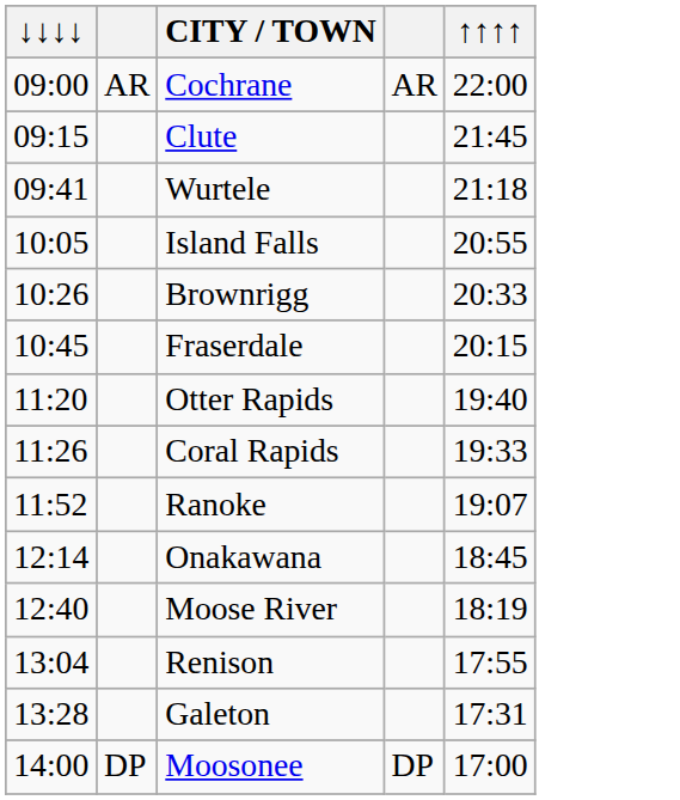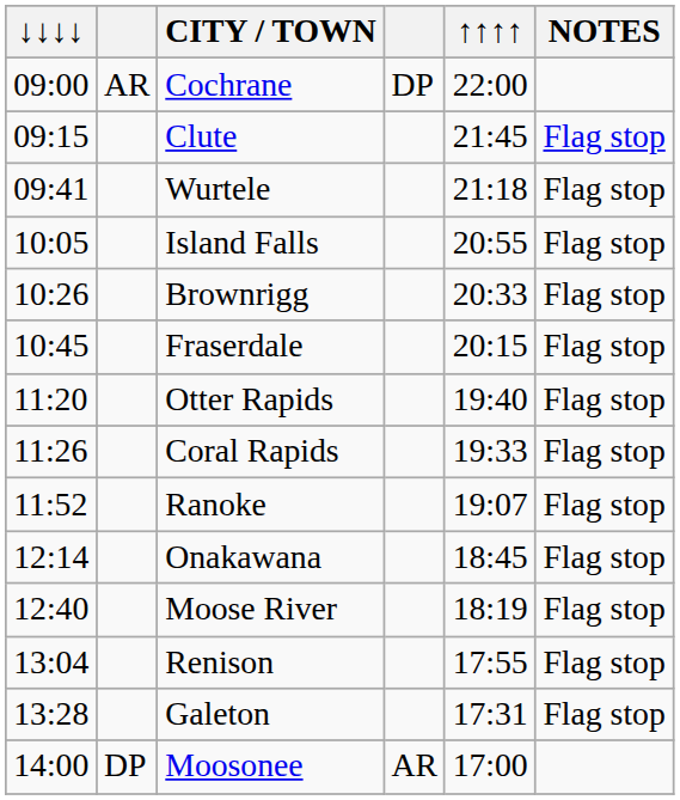 <table class="wikitable">
 <tr>
 <th>↓↓↓↓</th>
 <th></th>
 <th>CITY / TOWN</th>
 <th></th>
 <th>↑↑↑↑</th>
+<th>NOTES</th>
 </tr>
 <tr>
 <td>09:00</td>
 <td>AR</td>
 <td><a href='#'>Cochrane</a></td>
-<td>AR</td>
+<td>DP</td>
 <td>22:00</td>
+<td></td>
 </tr>
 <tr>
 <td>09:15</td>
 <td></td>
 <td><a href='#'>Clute</a></td>
 <td></td>
 <td>21:45</td>
+<td><a href='#'>Flag stop</a></td>
 </tr>
 <tr>
 <td>09:41</td>
 <td></td>
 <td>Wurtele</td>
 <td></td>
 <td>21:18</td>
+<td>Flag stop</td>
 </tr>
 <tr>
 <td>10:05</td>
 <td></td>
 <td>Island Falls</td>
 <td></td>
 <td>20:55</td>
+<td>Flag stop</td>
 </tr>
 <tr>
 <td>10:26</td>
 <td></td>
 <td>Brownrigg</td>
 <td></td>
 <td>20:33</td>
+<td>Flag stop</td>
 </tr>
 <tr>
 <td>10:45</td>
 <td></td>
 <td>Fraserdale</td>
 <td></td>
 <td>20:15</td>
+<td>Flag stop</td>
 </tr>
 <tr>
 <td>11:20</td>
 <td></td>
 <td>Otter Rapids</td>
 <td></td>
 <td>19:40</td>
+<td>Flag stop</td>
 </tr>
 <tr>
 <td>11:26</td>
 <td></td>
 <td>Coral Rapids</td>
 <td></td>
 <td>19:33</td>
+<td>Flag stop</td>
 </tr>
 <tr>
 <td>11:52</td>
 <td></td>
 <td>Ranoke</td>
 <td></td>
 <td>19:07</td>
+<td>Flag stop</td>
 </tr>
 <tr>
 <td>12:14</td>
 <td></td>
 <td>Onakawana</td>
 <td></td>
 <td>18:45</td>
+<td>Flag stop</td>
 </tr>
 <tr>
 <td>12:40</td>
 <td></td>
 <td>Moose River</td>
 <td></td>
 <td>18:19</td>
+<td>Flag stop</td>
 </tr>
 <tr>
 <td>13:04</td>
 <td></td>
 <td>Renison</td>
 <td></td>
 <td>17:55</td>
+<td>Flag stop</td>
 </tr>
 <tr>
 <td>13:28</td>
 <td></td>
 <td>Galeton</td>
 <td></td>
 <td>17:31</td>
+<td>Flag stop</td>
 </tr>
 <tr>
 <td>14:00</td>
 <td>DP</td>
 <td><a href='#'>Moosonee</a></td>
-<td>DP</td>
+<td>AR</td>
 <td>17:00</td>
+<td></td>
 </tr>
 </table>
